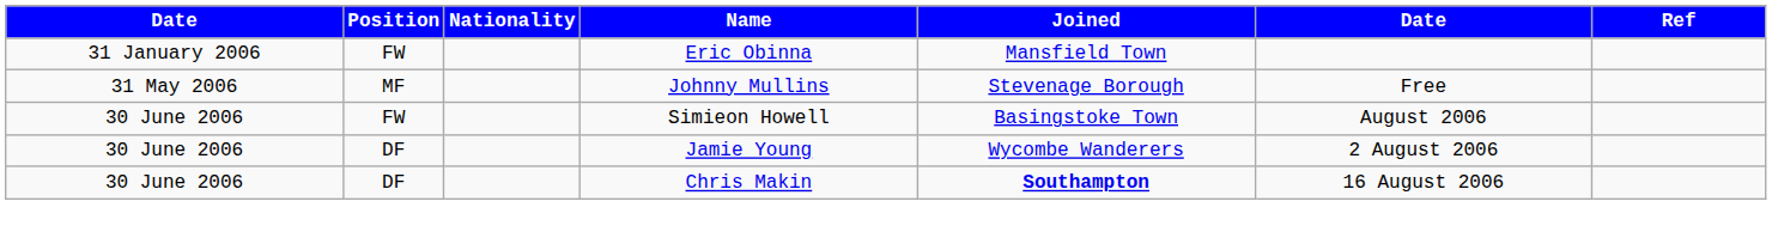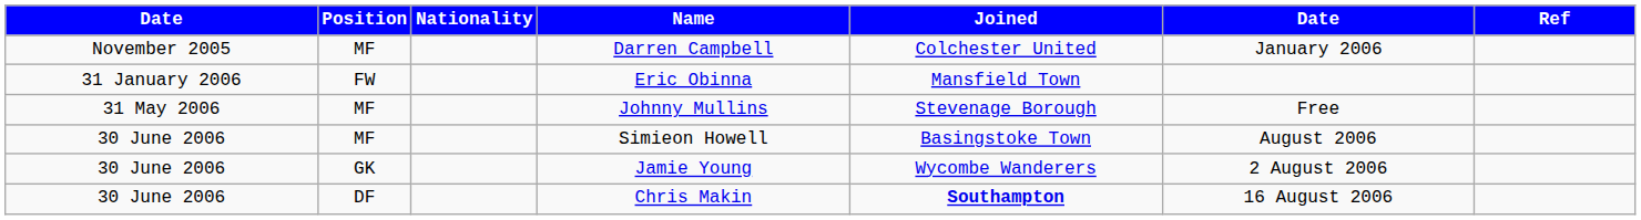 <table class="wikitable"  style="text-align:center; font-size:90%; ">
 <tr>
 <th style="background:#00f; color:white; width:200px;">Date</th>
 <th style="background:#00f; color:white; width:50px;">Position</th>
 <th style="background:#00f; color:white; width:50px;">Nationality</th>
 <th style="background:#00f; color:white; width:200px;">Name</th>
 <th style="background:#00f; color:white; width:200px;">Joined</th>
 <th style="background:#00f; color:white; width:200px;">Date</th>
 <th style="background:#00f; color:white; width:100px;">Ref</th>
+</tr>
+<tr>
+<td>November 2005</td>
+<td>MF</td>
+<td></td>
+<td><a href='#'>Darren Campbell</a></td>
+<td><a href='#'>Colchester United</a></td>
+<td>January 2006</td>
+<td></td>
 </tr>
 <tr>
 <td>31 January 2006</td>
 <td>FW</td>
 <td></td>
 <td><a href='#'>Eric Obinna</a></td>
 <td><a href='#'>Mansfield Town</a></td>
 <td></td>
 <td></td>
 </tr>
 <tr>
 <td>31 May 2006</td>
 <td>MF</td>
 <td></td>
 <td><a href='#'>Johnny Mullins</a></td>
 <td><a href='#'>Stevenage Borough</a></td>
 <td>Free</td>
 <td></td>
 </tr>
 <tr>
 <td>30 June 2006</td>
-<td>FW</td>
+<td>MF</td>
 <td></td>
 <td>Simieon Howell</td>
 <td><a href='#'>Basingstoke Town</a></td>
 <td>August 2006</td>
 <td></td>
 </tr>
 <tr>
 <td>30 June 2006</td>
-<td>DF</td>
+<td>GK</td>
 <td></td>
 <td><a href='#'>Jamie Young</a></td>
 <td><a href='#'>Wycombe Wanderers</a></td>
 <td>2 August 2006</td>
 <td></td>
 </tr>
 <tr>
 <td>30 June 2006</td>
 <td>DF</td>
 <td></td>
 <td><a href='#'>Chris Makin</a></td>
 <td><strong><a href='#'>Southampton</a></strong></td>
 <td>16 August 2006</td>
 <td></td>
 </tr>
 </table>
